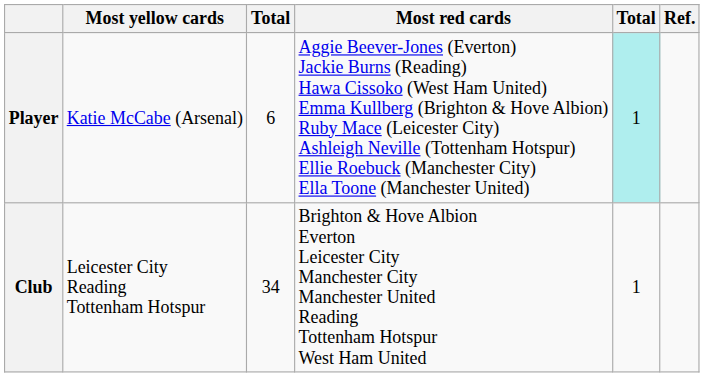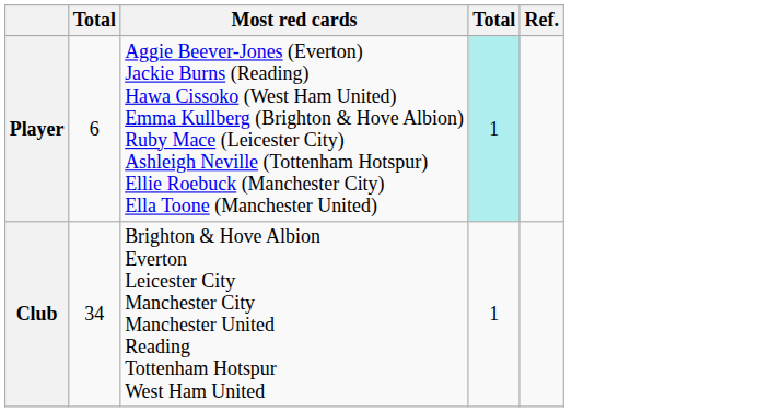 <table class="wikitable" style="text-align:center"|->
 <tr>
 <th></th>
-<th>Most yellow cards</th>
 <th>Total</th>
 <th>Most red cards</th>
 <th>Total</th>
 <th>Ref.</th>
 </tr>
 <tr>
 <th>Player</th>
-<td align="left"> <a href='#'>Katie McCabe</a> (Arsenal)</td>
 <td>6</td>
 <td align="left"> <a href='#'>Aggie Beever-Jones</a> (Everton)<br> <a href='#'>Jackie Burns</a> (Reading)<br> <a href='#'>Hawa Cissoko</a> (West Ham United)<br> <a href='#'>Emma Kullberg</a> (Brighton & Hove Albion)<br> <a href='#'>Ruby Mace</a> (Leicester City)<br> <a href='#'>Ashleigh Neville</a> (Tottenham Hotspur)<br> <a href='#'>Ellie Roebuck</a> (Manchester City)<br> <a href='#'>Ella Toone</a> (Manchester United)</td>
 <td style="background: paleturquoise;">1</td>
 <td></td>
 </tr>
 <tr>
 <th>Club</th>
-<td align="left">Leicester City<br>Reading<br>Tottenham Hotspur</td>
 <td>34</td>
 <td align="left">Brighton & Hove Albion<br>Everton<br>Leicester City<br>Manchester City<br>Manchester United<br>Reading<br>Tottenham Hotspur<br>West Ham United</td>
 <td>1</td>
 <td></td>
 </tr>
 </table>
